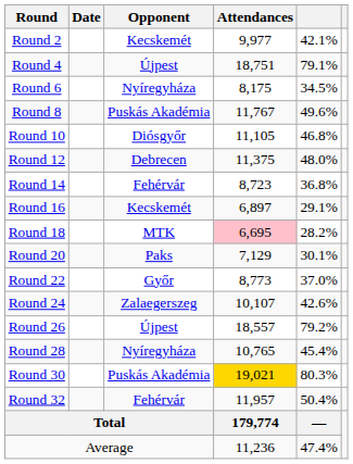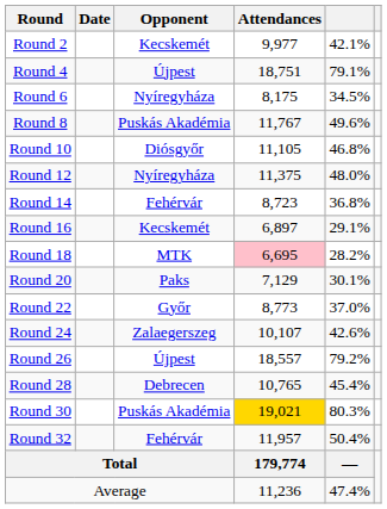 <table class="wikitable sortable mw-collapsible mw-collapsed" style="text-align:center; font-size:85%;">
 <tr>
 <th scope="col">Round</th>
 <th scope="col">Date</th>
 <th scope="col">Opponent</th>
 <th scope="col">Attendances</th>
 <th scope="col"></th>
 <th scope="col"></th>
 </tr>
 <tr bgcolor="white">
 <td><a href='#'>Round 2</a></td>
 <td></td>
 <td><a href='#'>Kecskemét</a></td>
 <td>9,977</td>
 <td>42.1%</td>
 <td></td>
 </tr>
 <tr>
 <td><a href='#'>Round 4</a></td>
 <td></td>
 <td><a href='#'>Újpest</a></td>
 <td>18,751</td>
 <td>79.1%</td>
 <td></td>
 </tr>
 <tr bgcolor="white">
 <td><a href='#'>Round 6</a></td>
 <td></td>
 <td><a href='#'>Nyíregyháza</a></td>
 <td>8,175</td>
 <td>34.5%</td>
 <td></td>
 </tr>
 <tr>
 <td><a href='#'>Round 8</a></td>
 <td></td>
 <td><a href='#'>Puskás Akadémia</a></td>
 <td>11,767</td>
 <td>49.6%</td>
 <td></td>
 </tr>
 <tr bgcolor="white">
 <td><a href='#'>Round 10</a></td>
 <td></td>
 <td><a href='#'>Diósgyőr</a></td>
 <td>11,105</td>
 <td>46.8%</td>
 <td></td>
 </tr>
 <tr>
 <td><a href='#'>Round 12</a></td>
 <td></td>
-<td><a href='#'>Debrecen</a></td>
+<td><a href='#'>Nyíregyháza</a></td>
 <td>11,375</td>
 <td>48.0%</td>
 <td></td>
 </tr>
 <tr bgcolor="white">
 <td><a href='#'>Round 14</a></td>
 <td></td>
 <td><a href='#'>Fehérvár</a></td>
 <td>8,723</td>
 <td>36.8%</td>
 <td></td>
 </tr>
 <tr>
 <td><a href='#'>Round 16</a></td>
 <td></td>
 <td><a href='#'>Kecskemét</a></td>
 <td>6,897</td>
 <td>29.1%</td>
 <td></td>
 </tr>
 <tr bgcolor="white">
 <td><a href='#'>Round 18</a></td>
 <td></td>
 <td><a href='#'>MTK</a></td>
 <td style="background-color: pink;">6,695</td>
 <td>28.2%</td>
 <td></td>
 </tr>
 <tr>
 <td><a href='#'>Round 20</a></td>
 <td></td>
 <td><a href='#'>Paks</a></td>
 <td>7,129</td>
 <td>30.1%</td>
 <td></td>
 </tr>
 <tr bgcolor="white">
 <td><a href='#'>Round 22</a></td>
 <td></td>
 <td><a href='#'>Győr</a></td>
 <td>8,773</td>
 <td>37.0%</td>
 <td></td>
 </tr>
 <tr>
 <td><a href='#'>Round 24</a></td>
 <td></td>
 <td><a href='#'>Zalaegerszeg</a></td>
 <td>10,107</td>
 <td>42.6%</td>
 <td></td>
 </tr>
 <tr bgcolor="white">
 <td><a href='#'>Round 26</a></td>
 <td></td>
 <td><a href='#'>Újpest</a></td>
 <td>18,557</td>
 <td>79.2%</td>
 <td></td>
 </tr>
 <tr>
 <td><a href='#'>Round 28</a></td>
 <td></td>
-<td><a href='#'>Nyíregyháza</a></td>
+<td><a href='#'>Debrecen</a></td>
 <td>10,765</td>
 <td>45.4%</td>
 <td></td>
 </tr>
 <tr bgcolor="white">
 <td><a href='#'>Round 30</a></td>
 <td></td>
 <td><a href='#'>Puskás Akadémia</a></td>
 <td style="background-color: gold;">19,021</td>
 <td>80.3%</td>
 <td></td>
 </tr>
 <tr>
 <td><a href='#'>Round 32</a></td>
 <td></td>
 <td><a href='#'>Fehérvár</a></td>
 <td>11,957</td>
 <td>50.4%</td>
 <td></td>
 </tr>
 <tr>
 <th colspan="3">Total</th>
 <th>179,774</th>
 <th>—</th>
 </tr>
 <tr>
 <td colspan="3">Average</td>
 <td>11,236</td>
 <td>47.4%</td>
 </tr>
 </table>
